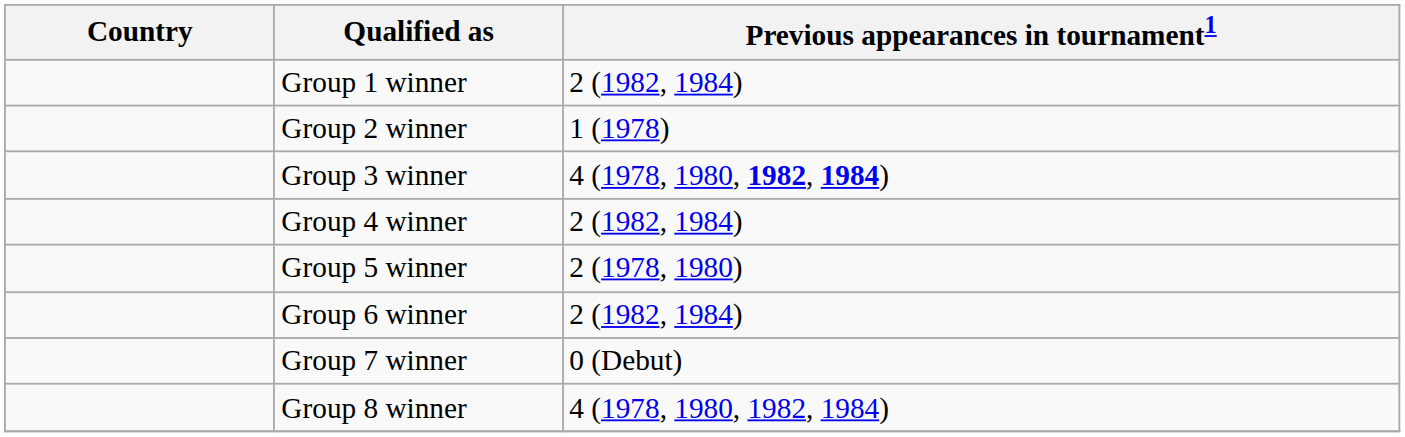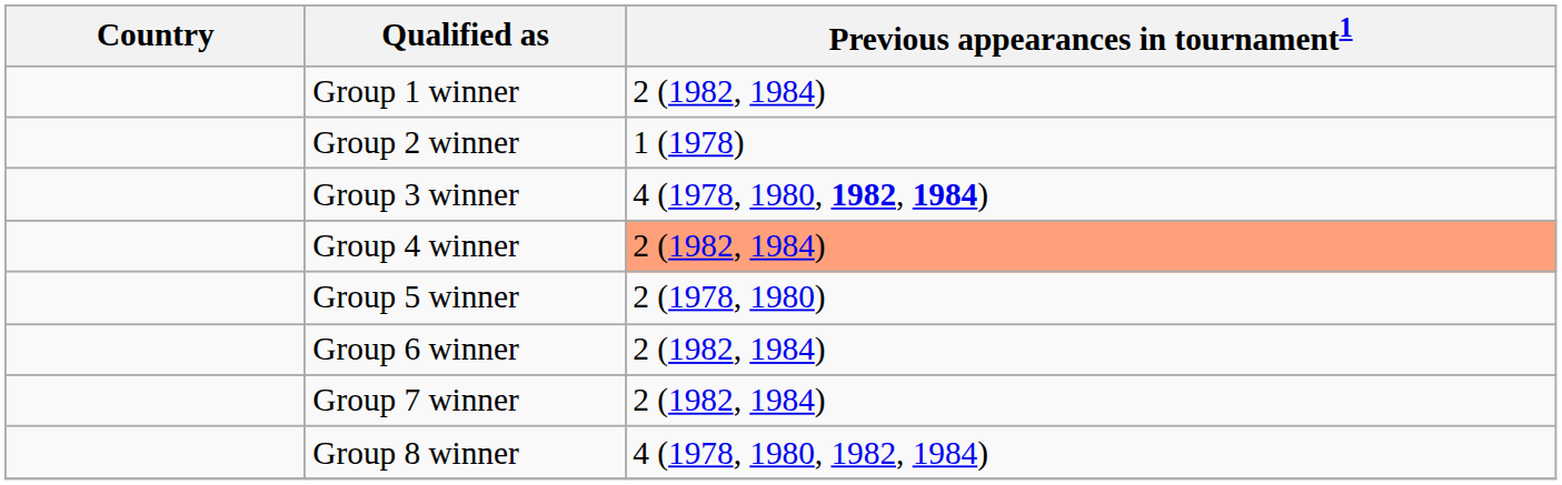 <table class="wikitable sortable">
 <tr>
 <th scope="col" width="140">Country</th>
 <th scope="col" width="150">Qualified as</th>
 <th scope="col" width="450">Previous appearances in tournament<sup><strong><a href='#'>1</a></strong></sup></th>
 </tr>
 <tr>
 <td></td>
 <td>Group 1 winner</td>
 <td>2 (<a href='#'>1982</a>, <a href='#'>1984</a>)</td>
 </tr>
 <tr>
 <td></td>
 <td>Group 2 winner</td>
 <td>1 (<a href='#'>1978</a>)</td>
 </tr>
 <tr>
 <td></td>
 <td>Group 3 winner</td>
 <td>4 (<a href='#'>1978</a>, <a href='#'>1980</a>, <strong><a href='#'>1982</a></strong>, <strong><a href='#'>1984</a></strong>)</td>
 </tr>
 <tr>
 <td></td>
 <td>Group 4 winner</td>
-<td>2 (<a href='#'>1982</a>, <a href='#'>1984</a>)</td>
+<td style="background: lightsalmon;">2 (<a href='#'>1982</a>, <a href='#'>1984</a>)</td>
 </tr>
 <tr>
 <td></td>
 <td>Group 5 winner</td>
 <td>2 (<a href='#'>1978</a>, <a href='#'>1980</a>)</td>
 </tr>
 <tr>
 <td></td>
 <td>Group 6 winner</td>
 <td>2 (<a href='#'>1982</a>, <a href='#'>1984</a>)</td>
 </tr>
 <tr>
 <td></td>
 <td>Group 7 winner</td>
-<td>0 (Debut)</td>
+<td>2 (<a href='#'>1982</a>, <a href='#'>1984</a>)</td>
 </tr>
 <tr>
 <td></td>
 <td>Group 8 winner</td>
 <td>4 (<a href='#'>1978</a>, <a href='#'>1980</a>, <a href='#'>1982</a>, <a href='#'>1984</a>)</td>
 </tr>
 <tr>
 </tr>
 </table>
